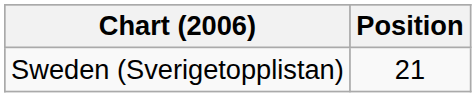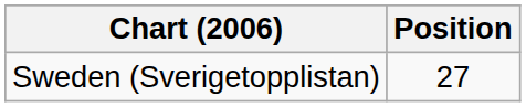 <table class="wikitable">
 <tr>
 <th>Chart (2006)</th>
 <th>Position</th>
 </tr>
 <tr>
 <td>Sweden (Sverigetopplistan)</td>
-<td align="center">21</td>
+<td align="center">27</td>
 </tr>
 </table>
